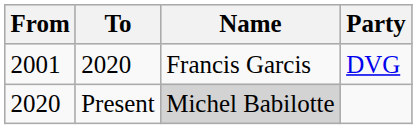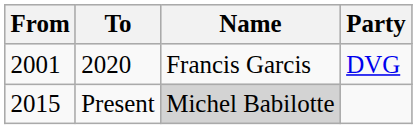 <table class="wikitable">
 <tr>
 <th>From</th>
 <th>To</th>
 <th>Name</th>
 <th>Party</th>
 </tr>
 <tr>
 <td>2001</td>
 <td>2020</td>
 <td>Francis Garcis</td>
 <td><a href='#'>DVG</a></td>
 </tr>
 <tr>
-<td>2020</td>
+<td>2015</td>
 <td>Present</td>
 <td style="background: lightgrey;">Michel Babilotte</td>
 <td></td>
 </tr>
 </table>
